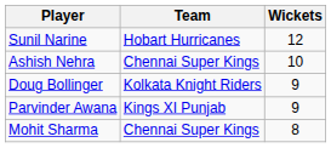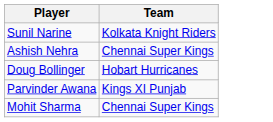 <table class="wikitable" style="text-align: center">
 <tr>
 <th>Player</th>
 <th>Team</th>
-<th>Wickets</th>
 </tr>
 <tr>
 <td style="text-align:left"><a href='#'>Sunil Narine</a></td>
-<td style="text-align:left"><a href='#'>Hobart Hurricanes</a></td>
-<td>12</td>
+<td style="text-align:left"><a href='#'>Kolkata Knight Riders</a></td>
 </tr>
 <tr>
 <td style="text-align:left"><a href='#'>Ashish Nehra</a></td>
 <td style="text-align:left"><a href='#'>Chennai Super Kings</a></td>
-<td>10</td>
 </tr>
 <tr>
 <td style="text-align:left"><a href='#'>Doug Bollinger</a></td>
-<td style="text-align:left"><a href='#'>Kolkata Knight Riders</a></td>
-<td>9</td>
+<td style="text-align:left"><a href='#'>Hobart Hurricanes</a></td>
 </tr>
 <tr>
 <td style="text-align:left"><a href='#'>Parvinder Awana</a></td>
 <td style="text-align:left"><a href='#'>Kings XI Punjab</a></td>
-<td>9</td>
 </tr>
 <tr>
 <td style="text-align:left"><a href='#'>Mohit Sharma</a></td>
 <td style="text-align:left"><a href='#'>Chennai Super Kings</a></td>
-<td>8</td>
 </tr>
 </table>
